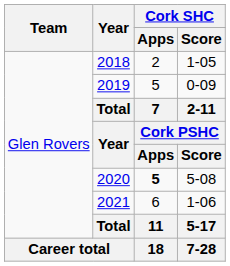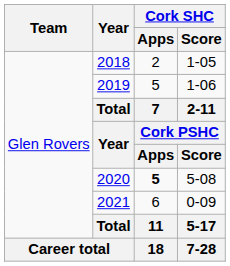 <table class="wikitable" style="text-align:center">
 <tr>
 <th rowspan="2">Team</th>
 <th rowspan="2">Year</th>
 <th colspan="2"><a href='#'>Cork SHC</a></th>
 </tr>
 <tr>
 <th>Apps</th>
 <th>Score</th>
 </tr>
 <tr>
 <td rowspan="8"><a href='#'>Glen Rovers</a></td>
 <td><a href='#'>2018</a></td>
 <td>2</td>
 <td>1-05</td>
 </tr>
 <tr>
 <td><a href='#'>2019</a></td>
 <td>5</td>
-<td>0-09</td>
+<td>1-06</td>
 </tr>
 <tr>
 <th>Total</th>
 <th>7</th>
 <th>2-11</th>
 </tr>
 <tr>
 <th rowspan=2>Year</th>
 <th colspan=2><a href='#'>Cork PSHC</a></th>
 </tr>
 <tr>
 <th>Apps</th>
 <th>Score</th>
 </tr>
 <tr>
 <td><a href='#'>2020</a></td>
 <td><strong>5</strong></td>
 <td>5-08</td>
 </tr>
 <tr>
 <td><a href='#'>2021</a></td>
 <td>6</td>
-<td>1-06</td>
+<td>0-09</td>
 </tr>
 <tr>
 <th>Total</th>
 <th>11</th>
 <th>5-17</th>
 </tr>
 <tr>
 <th colspan="2">Career total</th>
 <th>18</th>
 <th>7-28</th>
 </tr>
 </table>
